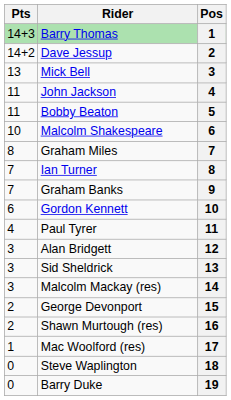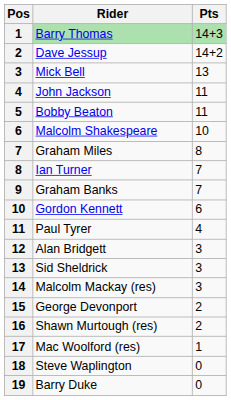 <table class="wikitable">
 <tr>
+<th width=20>Pos</th>
+<th width=200>Rider</th>
 <th width=30>Pts</th>
-<th width=200>Rider</th>
-<th width=20>Pos</th>
 </tr>
 <tr style="background:#ACE1AF;">
+<th>1</th>
+<td><a href='#'>Barry Thomas</a></td>
 <td>14+3</td>
-<td><a href='#'>Barry Thomas</a></td>
-<th>1</th>
 </tr>
 <tr>
+<th>2</th>
+<td><a href='#'>Dave Jessup</a></td>
 <td>14+2</td>
-<td><a href='#'>Dave Jessup</a></td>
-<th>2</th>
 </tr>
 <tr>
+<th>3</th>
+<td><a href='#'>Mick Bell</a></td>
 <td>13</td>
-<td><a href='#'>Mick Bell</a></td>
-<th>3</th>
 </tr>
 <tr>
+<th>4</th>
+<td><a href='#'>John Jackson</a></td>
 <td>11</td>
-<td><a href='#'>John Jackson</a></td>
-<th>4</th>
 </tr>
 <tr>
+<th>5</th>
+<td><a href='#'>Bobby Beaton</a></td>
 <td>11</td>
-<td><a href='#'>Bobby Beaton</a></td>
-<th>5</th>
 </tr>
 <tr>
+<th>6</th>
+<td><a href='#'>Malcolm Shakespeare</a></td>
 <td>10</td>
-<td><a href='#'>Malcolm Shakespeare</a></td>
-<th>6</th>
 </tr>
 <tr>
+<th>7</th>
+<td>Graham Miles</td>
 <td>8</td>
-<td>Graham Miles</td>
-<th>7</th>
 </tr>
 <tr>
+<th>8</th>
+<td><a href='#'>Ian Turner</a></td>
 <td>7</td>
-<td><a href='#'>Ian Turner</a></td>
-<th>8</th>
 </tr>
 <tr>
+<th>9</th>
+<td>Graham Banks</td>
 <td>7</td>
-<td>Graham Banks</td>
-<th>9</th>
 </tr>
 <tr>
+<th>10</th>
+<td><a href='#'>Gordon Kennett</a></td>
 <td>6</td>
-<td><a href='#'>Gordon Kennett</a></td>
-<th>10</th>
 </tr>
 <tr>
+<th>11</th>
+<td>Paul Tyrer</td>
 <td>4</td>
-<td>Paul Tyrer</td>
-<th>11</th>
 </tr>
 <tr>
+<th>12</th>
+<td>Alan Bridgett</td>
 <td>3</td>
-<td>Alan Bridgett</td>
-<th>12</th>
 </tr>
 <tr>
+<th>13</th>
+<td>Sid Sheldrick</td>
 <td>3</td>
-<td>Sid Sheldrick</td>
-<th>13</th>
 </tr>
 <tr>
+<th>14</th>
+<td>Malcolm Mackay (res)</td>
 <td>3</td>
-<td>Malcolm Mackay (res)</td>
-<th>14</th>
 </tr>
 <tr>
+<th>15</th>
+<td>George Devonport</td>
 <td>2</td>
-<td>George Devonport</td>
-<th>15</th>
 </tr>
 <tr>
+<th>16</th>
+<td>Shawn Murtough (res)</td>
 <td>2</td>
-<td>Shawn Murtough (res)</td>
-<th>16</th>
 </tr>
 <tr>
+<th>17</th>
+<td>Mac Woolford (res)</td>
 <td>1</td>
-<td>Mac Woolford (res)</td>
-<th>17</th>
 </tr>
 <tr>
+<th>18</th>
+<td>Steve Waplington</td>
 <td>0</td>
-<td>Steve Waplington</td>
-<th>18</th>
 </tr>
 <tr>
+<th>19</th>
+<td>Barry Duke</td>
 <td>0</td>
-<td>Barry Duke</td>
-<th>19</th>
 </tr>
 </table>
